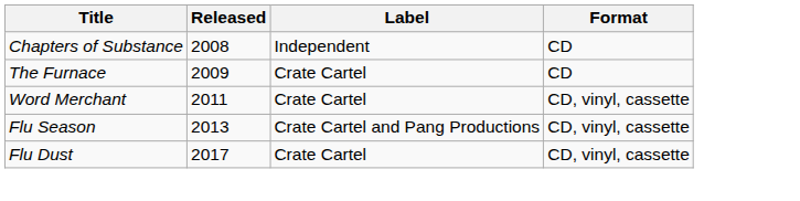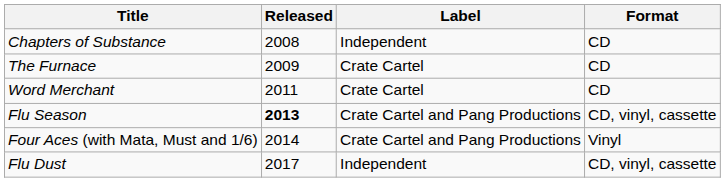 <table class="wikitable">
 <tr>
 <th>Title</th>
 <th>Released</th>
 <th>Label</th>
 <th>Format</th>
 </tr>
 <tr>
 <td><em>Chapters of Substance</em></td>
 <td>2008</td>
 <td>Independent</td>
 <td>CD</td>
 </tr>
 <tr>
 <td><em>The Furnace</em></td>
 <td>2009</td>
 <td>Crate Cartel</td>
 <td>CD</td>
 </tr>
 <tr>
 <td><em>Word Merchant</em></td>
 <td>2011</td>
 <td>Crate Cartel</td>
-<td>CD, vinyl, cassette</td>
+<td>CD</td>
 </tr>
 <tr>
 <td><em>Flu Season</em></td>
-<td>2013</td>
+<td><strong>2013</strong></td>
 <td>Crate Cartel and Pang Productions</td>
 <td>CD, vinyl, cassette</td>
 </tr>
 <tr>
+<td><em>Four Aces</em> (with Mata, Must and 1/6)</td>
+<td>2014</td>
+<td>Crate Cartel and Pang Productions</td>
+<td>Vinyl</td>
+</tr>
+<tr>
 <td><em>Flu Dust</em></td>
 <td>2017</td>
-<td>Crate Cartel</td>
+<td>Independent</td>
 <td>CD, vinyl, cassette</td>
 </tr>
 </table>
